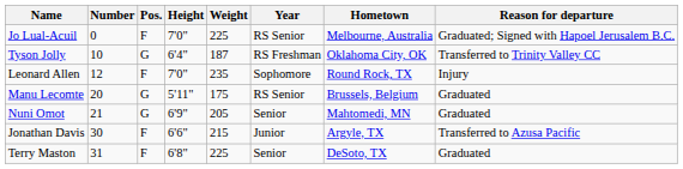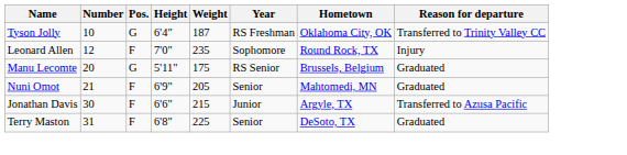 <table class="wikitable sortable" border="1">
 <tr>
 <th>Name</th>
 <th>Number</th>
 <th>Pos.</th>
 <th>Height</th>
 <th>Weight</th>
 <th>Year</th>
 <th>Hometown</th>
 <th class="unsortable">Reason for departure</th>
-</tr>
-<tr>
-<td><a href='#'>Jo Lual-Acuil</a></td>
-<td>0</td>
-<td>F</td>
-<td>7'0"</td>
-<td>225</td>
-<td>RS Senior</td>
-<td><a href='#'>Melbourne, Australia</a></td>
-<td>Graduated; Signed with <a href='#'>Hapoel Jerusalem B.C.</a></td>
 </tr>
 <tr>
 <td><a href='#'>Tyson Jolly</a></td>
 <td>10</td>
 <td>G</td>
 <td>6'4"</td>
 <td>187</td>
 <td>RS Freshman</td>
 <td><a href='#'>Oklahoma City, OK</a></td>
 <td>Transferred to <a href='#'>Trinity Valley CC</a></td>
 </tr>
 <tr>
 <td>Leonard Allen</td>
 <td>12</td>
 <td>F</td>
 <td>7'0"</td>
 <td>235</td>
 <td>Sophomore</td>
 <td><a href='#'>Round Rock, TX</a></td>
 <td>Injury</td>
 </tr>
 <tr>
 <td><a href='#'>Manu Lecomte</a></td>
 <td>20</td>
 <td>G</td>
 <td>5'11"</td>
 <td>175</td>
 <td>RS Senior</td>
 <td><a href='#'>Brussels, Belgium</a></td>
 <td>Graduated</td>
 </tr>
 <tr>
 <td><a href='#'>Nuni Omot</a></td>
 <td>21</td>
-<td>G</td>
+<td>F</td>
 <td>6'9"</td>
 <td>205</td>
 <td>Senior</td>
 <td><a href='#'>Mahtomedi, MN</a></td>
 <td>Graduated</td>
 </tr>
 <tr>
 <td>Jonathan Davis</td>
 <td>30</td>
 <td>F</td>
 <td>6'6"</td>
 <td>215</td>
 <td>Junior</td>
 <td><a href='#'>Argyle, TX</a></td>
 <td>Transferred to <a href='#'>Azusa Pacific</a></td>
 </tr>
 <tr>
 <td>Terry Maston</td>
 <td>31</td>
 <td>F</td>
 <td>6'8"</td>
 <td>225</td>
 <td>Senior</td>
 <td><a href='#'>DeSoto, TX</a></td>
 <td>Graduated</td>
 </tr>
 </table>
